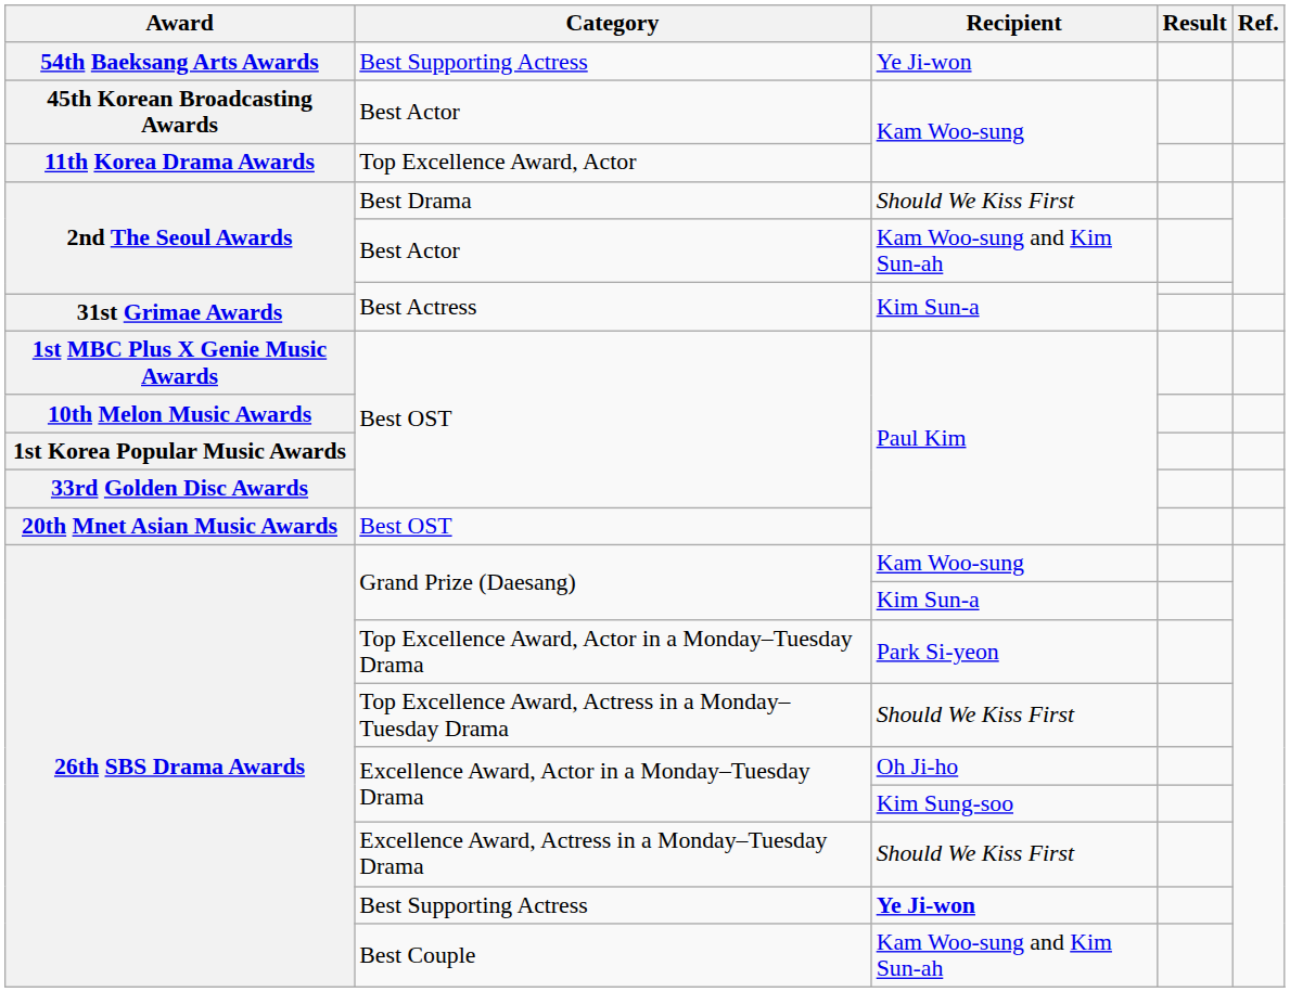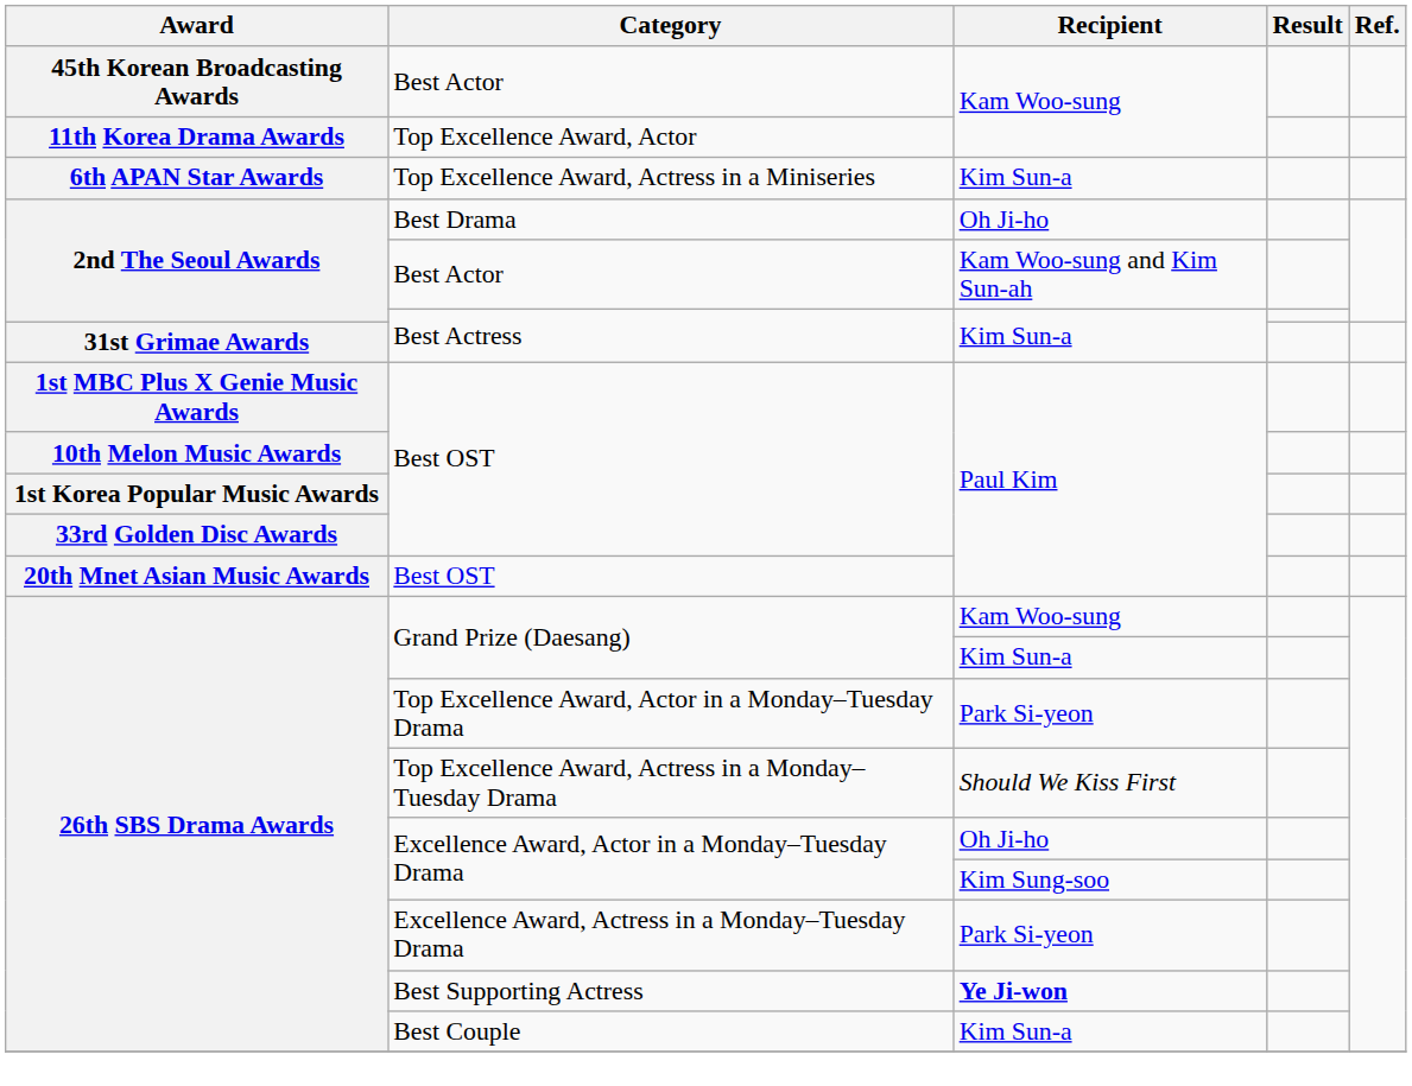 <table class="wikitable sortable plainrowheaders">
 <tr>
 <th scope="col">Award</th>
 <th scope="col">Category</th>
 <th scope="col">Recipient</th>
 <th scope="col">Result</th>
 <th scope="col">Ref.</th>
-</tr>
-<tr>
-<th scope="row"><a href='#'>54th</a> <a href='#'>Baeksang Arts Awards</a></th>
-<td><a href='#'>Best Supporting Actress</a></td>
-<td><a href='#'>Ye Ji-won</a></td>
-<td></td>
-<td></td>
 </tr>
 <tr>
 <th scope="row">45th Korean Broadcasting Awards</th>
 <td>Best Actor</td>
 <td rowspan="2"><a href='#'>Kam Woo-sung</a></td>
 <td></td>
 <td></td>
 </tr>
 <tr>
 <th scope="row"><a href='#'>11th</a> <a href='#'>Korea Drama Awards</a></th>
 <td>Top Excellence Award, Actor</td>
 <td></td>
 <td></td>
 </tr>
 <tr>
+<th scope="row"><a href='#'>6th</a> <a href='#'>APAN Star Awards</a></th>
+<td>Top Excellence Award, Actress in a Miniseries</td>
+<td><a href='#'>Kim Sun-a</a></td>
+<td></td>
+<td></td>
+</tr>
+<tr>
 <th scope="row" rowspan="3">2nd <a href='#'>The Seoul Awards</a></th>
 <td>Best Drama</td>
-<td><em>Should We Kiss First</em></td>
+<td><a href='#'>Oh Ji-ho</a></td>
 <td></td>
 <td rowspan="3"></td>
 </tr>
 <tr>
 <td>Best Actor</td>
 <td><a href='#'>Kam Woo-sung</a> and <a href='#'>Kim Sun-ah</a></td>
 <td></td>
 </tr>
 <tr>
 <td rowspan="2">Best Actress</td>
 <td rowspan="2"><a href='#'>Kim Sun-a</a></td>
 <td></td>
 </tr>
 <tr>
 <th scope="row">31st <a href='#'>Grimae Awards</a></th>
 <td></td>
 <td></td>
 </tr>
 <tr>
 <th scope="row"><a href='#'>1st</a> <a href='#'>MBC Plus X Genie Music Awards</a></th>
 <td rowspan="4">Best OST</td>
 <td rowspan="5"><a href='#'>Paul Kim</a></td>
 <td></td>
 <td></td>
 </tr>
 <tr>
 <th scope="row"><a href='#'>10th</a> <a href='#'>Melon Music Awards</a></th>
 <td></td>
 <td></td>
 </tr>
 <tr>
 <th scope="row">1st Korea Popular Music Awards</th>
 <td></td>
 <td></td>
 </tr>
 <tr>
 <th scope="row"><a href='#'>33rd</a> <a href='#'>Golden Disc Awards</a></th>
 <td></td>
 <td></td>
 </tr>
 <tr>
 <th scope="row"><a href='#'>20th</a> <a href='#'>Mnet Asian Music Awards</a></th>
 <td><a href='#'>Best OST</a></td>
 <td></td>
 <td></td>
 </tr>
 <tr>
 <th scope="row" rowspan="9"><a href='#'>26th</a> <a href='#'>SBS Drama Awards</a></th>
 <td rowspan="2">Grand Prize (Daesang)</td>
 <td><a href='#'>Kam Woo-sung</a></td>
 <td></td>
 <td rowspan="9"></td>
 </tr>
 <tr>
 <td><a href='#'>Kim Sun-a</a></td>
 <td></td>
 </tr>
 <tr>
 <td>Top Excellence Award, Actor in a Monday–Tuesday Drama</td>
 <td><a href='#'>Park Si-yeon</a></td>
 <td></td>
 </tr>
 <tr>
 <td>Top Excellence Award, Actress in a Monday–Tuesday Drama</td>
 <td><em>Should We Kiss First</em></td>
 <td></td>
 </tr>
 <tr>
 <td rowspan="2">Excellence Award, Actor in a Monday–Tuesday Drama</td>
 <td><a href='#'>Oh Ji-ho</a></td>
 <td></td>
 </tr>
 <tr>
 <td><a href='#'>Kim Sung-soo</a></td>
 <td></td>
 </tr>
 <tr>
 <td>Excellence Award, Actress in a Monday–Tuesday Drama</td>
-<td><em>Should We Kiss First</em></td>
+<td><a href='#'>Park Si-yeon</a></td>
 <td></td>
 </tr>
 <tr>
 <td>Best Supporting Actress</td>
 <td><strong><a href='#'>Ye Ji-won</a></strong></td>
 <td></td>
 </tr>
 <tr>
 <td>Best Couple</td>
-<td><a href='#'>Kam Woo-sung</a> and <a href='#'>Kim Sun-ah</a></td>
+<td><a href='#'>Kim Sun-a</a></td>
 <td></td>
 </tr>
 <tr>
 </tr>
 </table>
